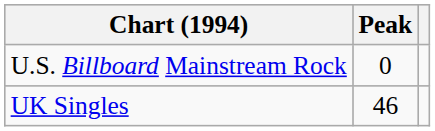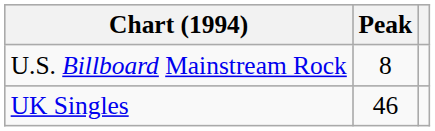 <table class="wikitable sortable">
 <tr>
 <th>Chart (1994)</th>
 <th>Peak</th>
 <th class=unsortable></th>
 </tr>
 <tr>
 <td>U.S. <em><a href='#'>Billboard</a></em> <a href='#'>Mainstream Rock</a></td>
-<td align=center>0</td>
+<td align=center>8</td>
 <td></td>
 </tr>
 <tr>
 <td><a href='#'>UK Singles</a></td>
 <td align=center>46</td>
 <td></td>
 </tr>
 </table>
